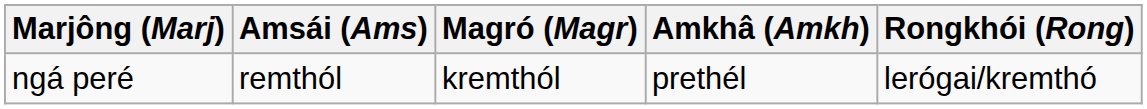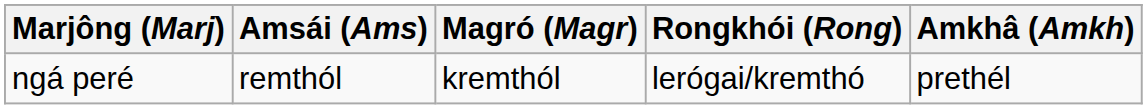 <table class="wikitable">
 <tr>
 <th>Marjông (<em>Marj</em>)</th>
 <th>Amsái (<em>Ams</em>)</th>
 <th>Magró (<em>Magr</em>)</th>
+<th>Rongkhói (<em>Rong</em>)</th>
 <th>Amkhâ (<em>Amkh</em>)</th>
-<th>Rongkhói (<em>Rong</em>)</th>
 </tr>
 <tr>
 <td>ngá peré</td>
 <td>remthól</td>
 <td>kremthól</td>
+<td>lerógai/kremthó</td>
 <td>prethél</td>
-<td>lerógai/kremthó</td>
 </tr>
 </table>
